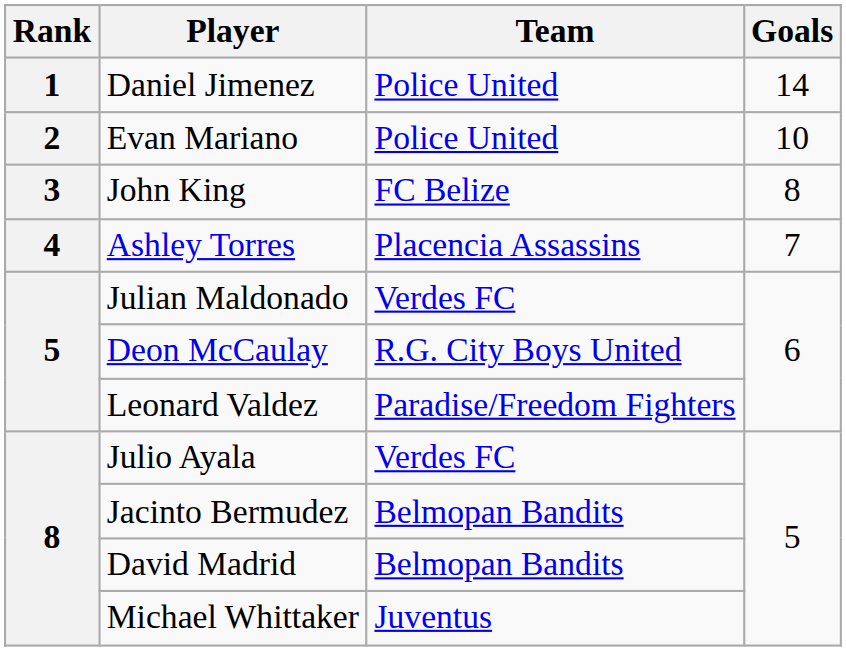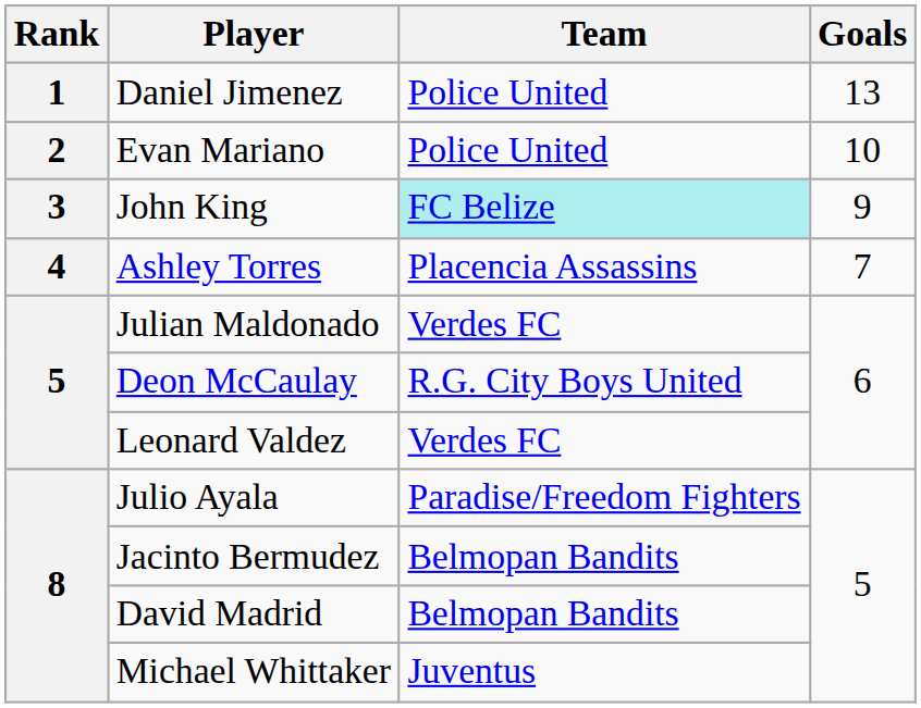 <table class="wikitable" style="text-align:center">
 <tr>
 <th>Rank</th>
 <th>Player</th>
 <th>Team</th>
 <th>Goals</th>
 </tr>
 <tr>
 <th rowspan="1">1</th>
 <td align="left"> Daniel Jimenez</td>
 <td align="left"><a href='#'>Police United</a></td>
-<td rowspan="1">14</td>
+<td rowspan="1">13</td>
 </tr>
 <tr>
 <th rowspan="1">2</th>
 <td align="left"> Evan Mariano</td>
 <td align="left"><a href='#'>Police United</a></td>
 <td rowspan="1">10</td>
 </tr>
 <tr>
 <th rowspan="1">3</th>
 <td align="left"> John King</td>
-<td align="left"><a href='#'>FC Belize</a></td>
-<td rowspan="1">8</td>
+<td align="left" style="background: paleturquoise;"><a href='#'>FC Belize</a></td>
+<td rowspan="1">9</td>
 </tr>
 <tr>
 <th rowspan="1">4</th>
 <td align="left"> <a href='#'>Ashley Torres</a></td>
 <td align="left"><a href='#'>Placencia Assassins</a></td>
 <td rowspan="1">7</td>
 </tr>
 <tr>
 <th rowspan="3">5</th>
 <td align="left"> Julian Maldonado</td>
 <td align="left"><a href='#'>Verdes FC</a></td>
 <td rowspan="3">6</td>
 </tr>
 <tr>
 <td align="left"> <a href='#'>Deon McCaulay</a></td>
 <td align="left"><a href='#'>R.G. City Boys United</a></td>
 </tr>
 <tr>
 <td align="left"> Leonard Valdez</td>
-<td align="left"><a href='#'>Paradise/Freedom Fighters</a></td>
+<td align="left"><a href='#'>Verdes FC</a></td>
 </tr>
 <tr>
 <th rowspan="4">8</th>
 <td align="left"> Julio Ayala</td>
-<td align="left"><a href='#'>Verdes FC</a></td>
+<td align="left"><a href='#'>Paradise/Freedom Fighters</a></td>
 <td rowspan="4">5</td>
 </tr>
 <tr>
 <td align="left"> Jacinto Bermudez</td>
 <td align="left"><a href='#'>Belmopan Bandits</a></td>
 </tr>
 <tr>
 <td align="left"> David Madrid</td>
 <td align="left"><a href='#'>Belmopan Bandits</a></td>
 </tr>
 <tr>
 <td align="left"> Michael Whittaker</td>
 <td align="left"><a href='#'>Juventus</a></td>
 </tr>
 </table>
